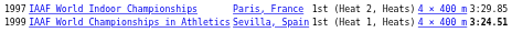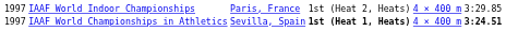 <table>
 <tr>
 <td>1997</td>
 <td><a href='#'>IAAF World Indoor Championships</a></td>
 <td><a href='#'>Paris, France</a></td>
 <td>1st (Heat 2, Heats)</td>
 <td><a href='#'>4 × 400 m</a></td>
 <td>3:29.85</td>
 </tr>
 <tr>
-<td>1999</td>
+<td>1997</td>
 <td><a href='#'>IAAF World Championships in Athletics</a></td>
 <td><a href='#'>Sevilla, Spain</a></td>
-<td>1st (Heat 1, Heats)</td>
+<td><strong>1st (Heat 1, Heats)</strong></td>
 <td><a href='#'>4 × 400 m</a></td>
 <td><strong>3:24.51</strong></td>
 </tr>
 </table>
